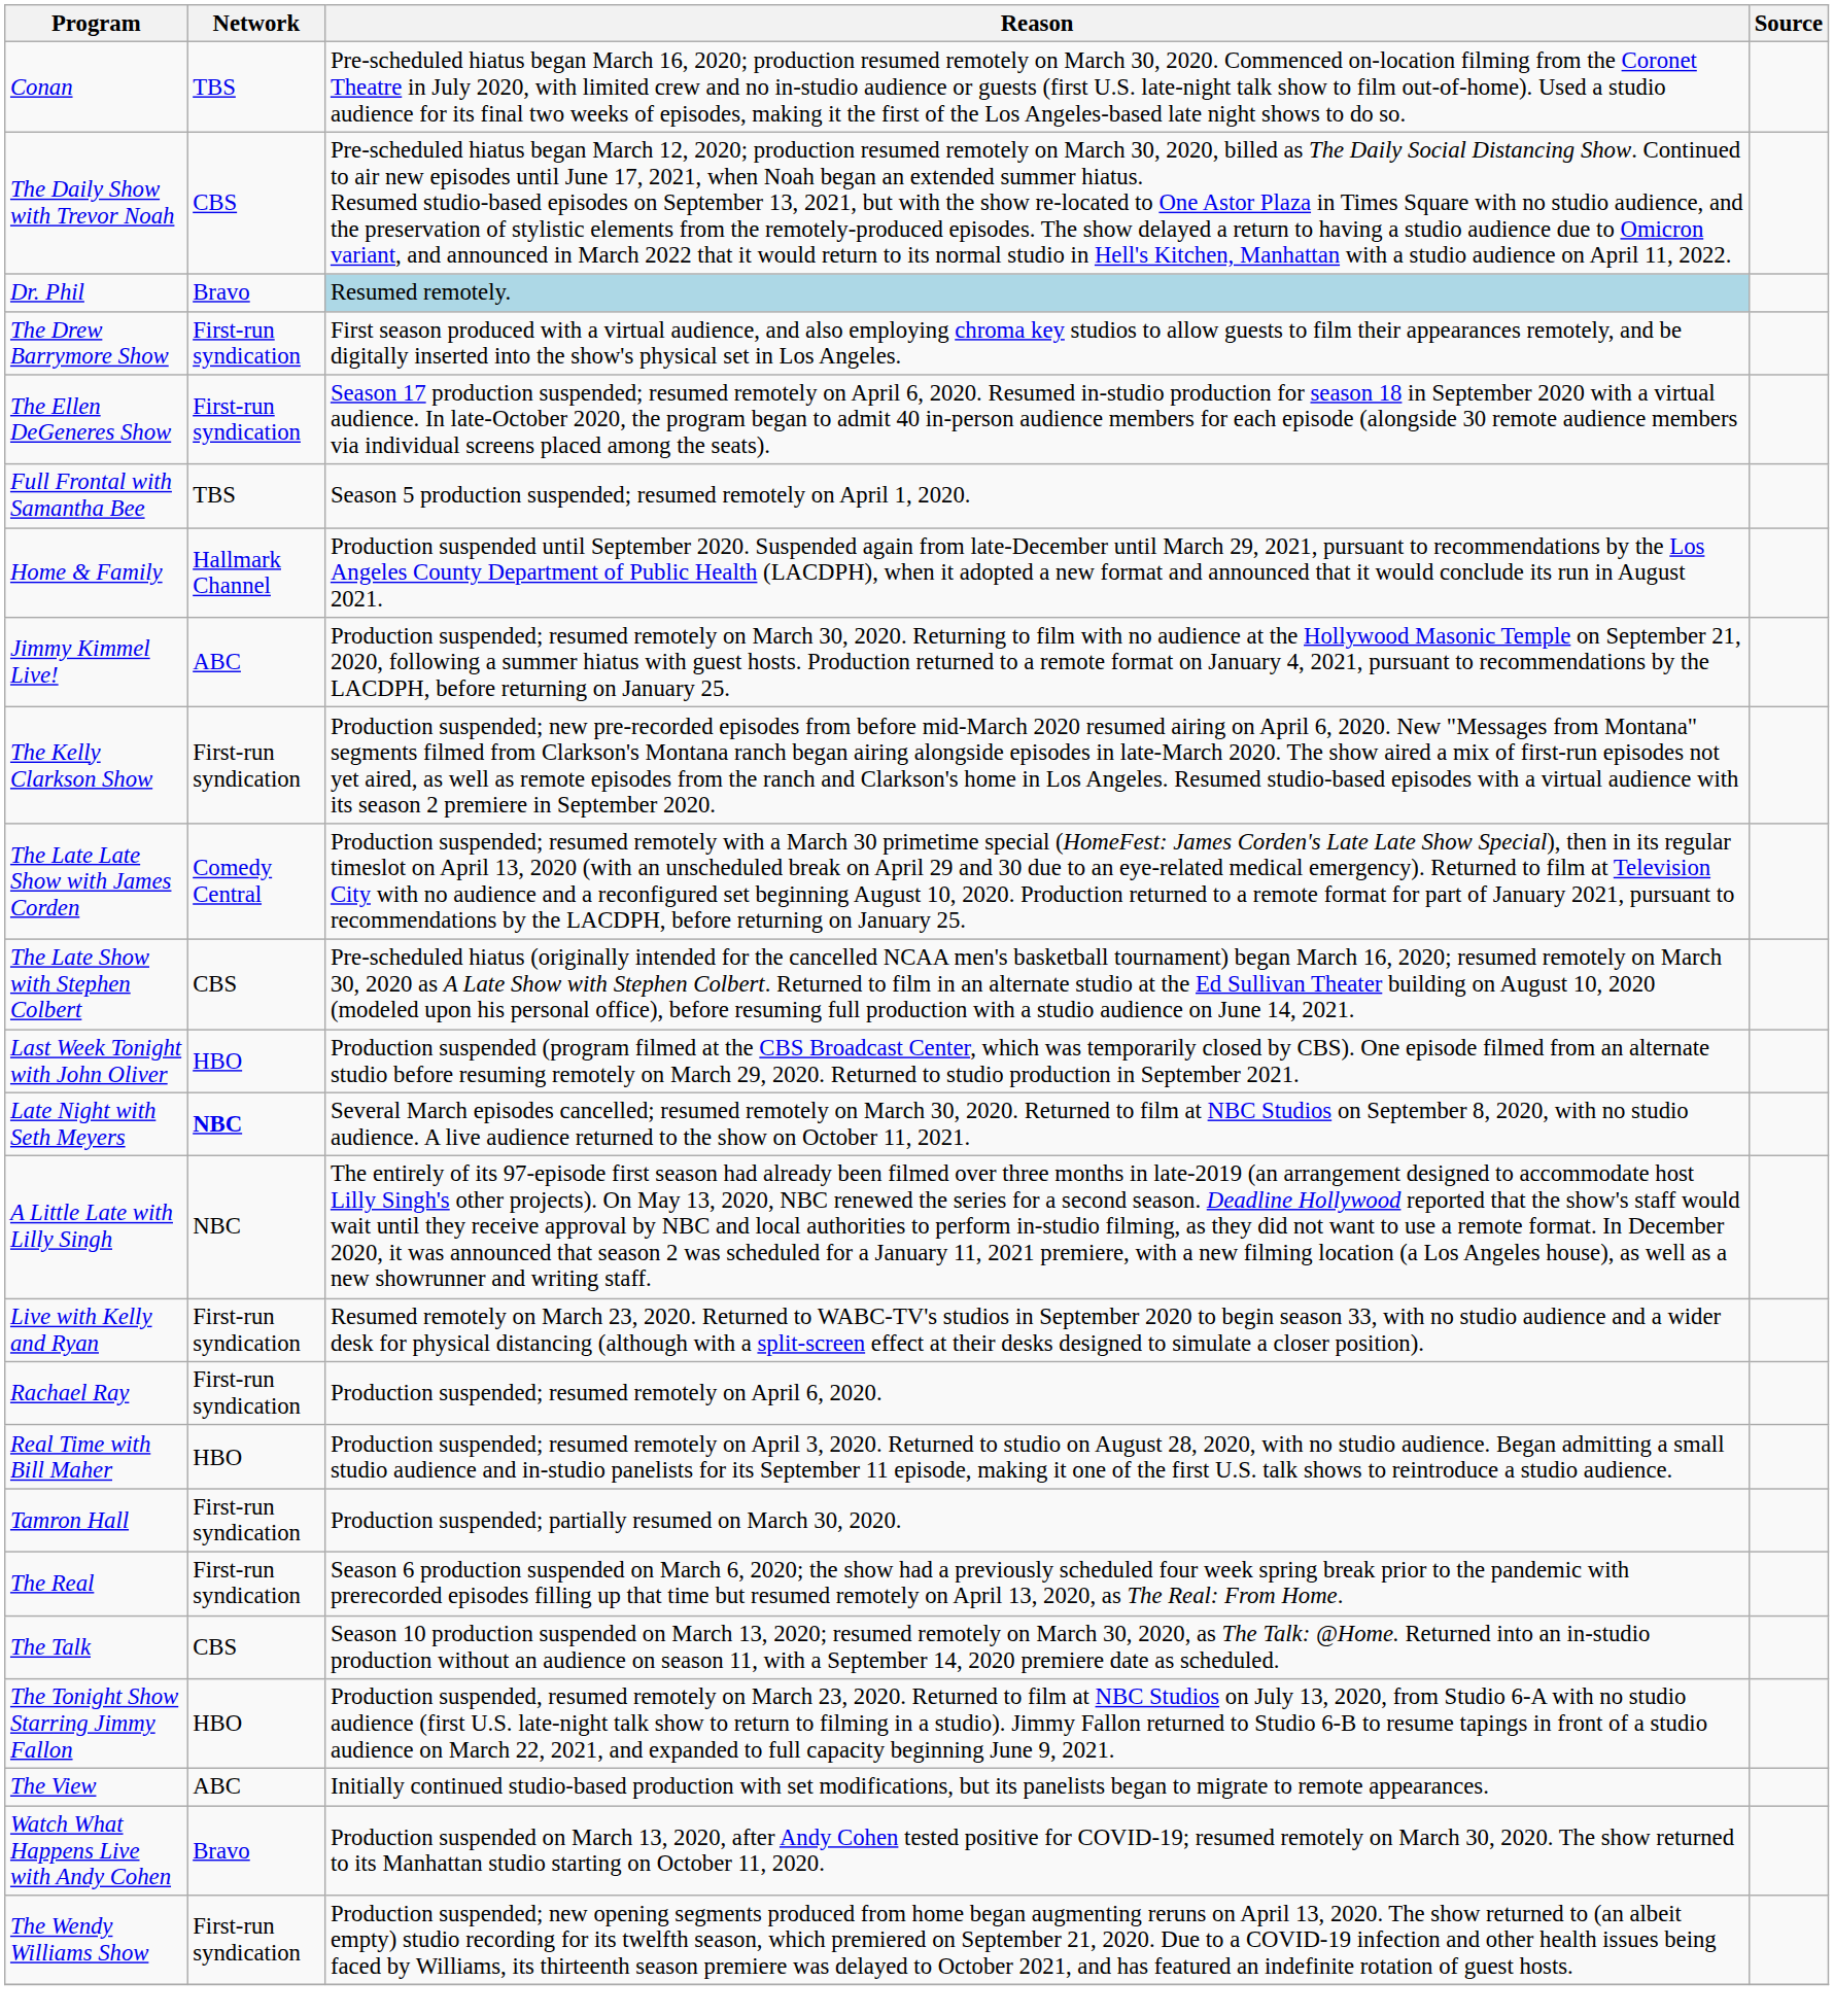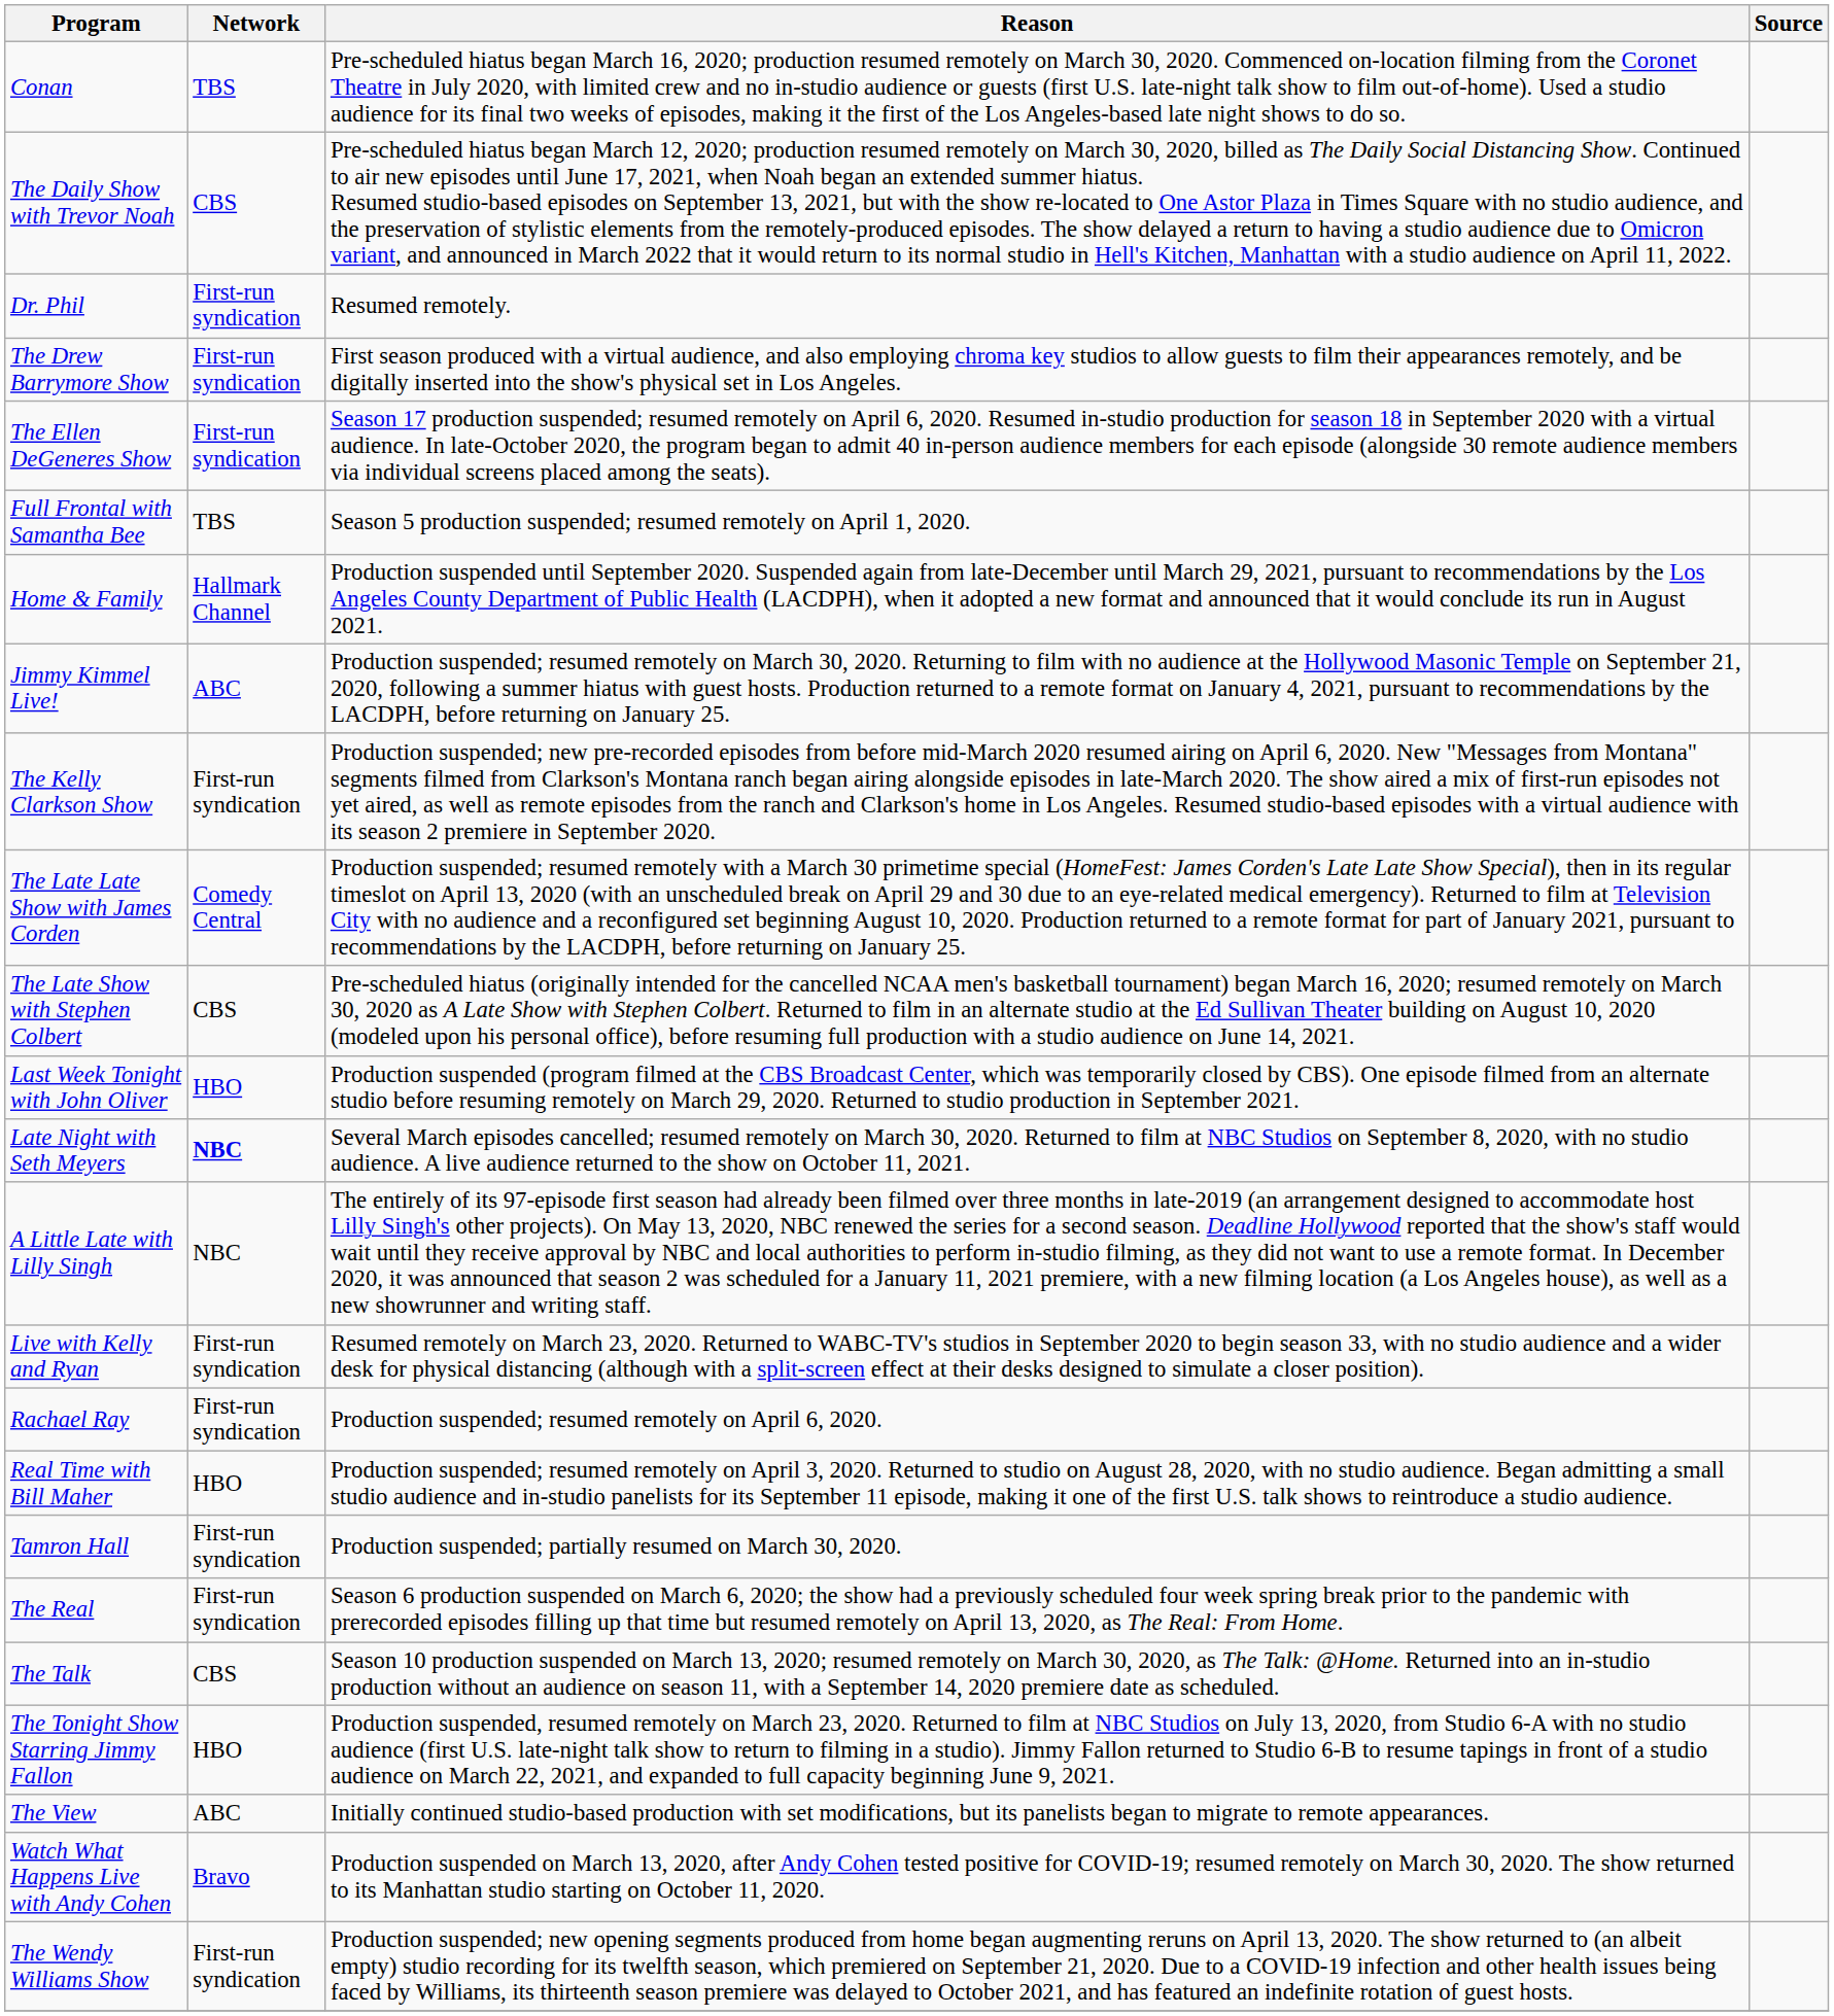 <table class="wikitable sortable">
 <tr>
 <th>Program</th>
 <th>Network</th>
 <th>Reason</th>
 <th>Source</th>
 </tr>
 <tr>
 <td><em><a href='#'>Conan</a></em></td>
 <td><a href='#'>TBS</a></td>
 <td>Pre-scheduled hiatus began March 16, 2020; production resumed remotely on March 30, 2020. Commenced on-location filming from the <a href='#'>Coronet Theatre</a> in July 2020, with limited crew and no in-studio audience or guests (first U.S. late-night talk show to film out-of-home). Used a studio audience for its final two weeks of episodes, making it the first of the Los Angeles-based late night shows to do so.</td>
 <td></td>
 </tr>
 <tr>
 <td><em><a href='#'>The Daily Show with Trevor Noah</a></em></td>
 <td><a href='#'>CBS</a></td>
 <td>Pre-scheduled hiatus began March 12, 2020; production resumed remotely on March 30, 2020, billed as <em>The Daily Social Distancing Show</em>. Continued to air new episodes until June 17, 2021, when Noah began an extended summer hiatus.<br>Resumed studio-based episodes on September 13, 2021, but with the show re-located to <a href='#'>One Astor Plaza</a> in Times Square with no studio audience, and the preservation of stylistic elements from the remotely-produced episodes. The show delayed a return to having a studio audience due to <a href='#'>Omicron variant</a>, and announced in March 2022 that it would return to its normal studio in <a href='#'>Hell's Kitchen, Manhattan</a> with a studio audience on April 11, 2022.</td>
 <td></td>
 </tr>
 <tr>
 <td><em><a href='#'>Dr. Phil</a></em></td>
-<td><a href='#'>Bravo</a></td>
-<td style="background: lightblue;">Resumed remotely.</td>
+<td><a href='#'>First-run syndication</a></td>
+<td>Resumed remotely.</td>
 <td></td>
 </tr>
 <tr>
 <td><em><a href='#'>The Drew Barrymore Show</a></em></td>
 <td><a href='#'>First-run syndication</a></td>
 <td>First season produced with a virtual audience, and also employing <a href='#'>chroma key</a> studios to allow guests to film their appearances remotely, and be digitally inserted into the show's physical set in Los Angeles.</td>
 <td></td>
 </tr>
 <tr>
 <td><em><a href='#'>The Ellen DeGeneres Show</a></em></td>
 <td><a href='#'>First-run syndication</a></td>
 <td><a href='#'>Season 17</a> production suspended; resumed remotely on April 6, 2020. Resumed in-studio production for <a href='#'>season 18</a> in September 2020 with a virtual audience. In late-October 2020, the program began to admit 40 in-person audience members for each episode (alongside 30 remote audience members via individual screens placed among the seats).</td>
 <td></td>
 </tr>
 <tr>
 <td><em><a href='#'>Full Frontal with Samantha Bee</a></em></td>
 <td>TBS</td>
 <td>Season 5 production suspended; resumed remotely on April 1, 2020.</td>
 <td></td>
 </tr>
 <tr>
 <td><em><a href='#'>Home & Family</a></em></td>
 <td><a href='#'>Hallmark Channel</a></td>
 <td>Production suspended until September 2020. Suspended again from late-December until March 29, 2021, pursuant to recommendations by the <a href='#'>Los Angeles County Department of Public Health</a> (LACDPH), when it adopted a new format and announced that it would conclude its run in August 2021.</td>
 <td></td>
 </tr>
 <tr>
 <td><em><a href='#'>Jimmy Kimmel Live!</a></em></td>
 <td><a href='#'>ABC</a></td>
 <td>Production suspended; resumed remotely on March 30, 2020. Returning to film with no audience at the <a href='#'>Hollywood Masonic Temple</a> on September 21, 2020, following a summer hiatus with guest hosts. Production returned to a remote format on January 4, 2021,  pursuant to recommendations by the LACDPH, before returning on January 25.</td>
 <td></td>
 </tr>
 <tr>
 <td><em><a href='#'>The Kelly Clarkson Show</a></em></td>
 <td>First-run syndication</td>
 <td>Production suspended; new pre-recorded episodes from before mid-March 2020 resumed airing on April 6, 2020. New "Messages from Montana" segments filmed from Clarkson's Montana ranch began airing alongside episodes in late-March 2020. The show aired a mix of first-run episodes not yet aired, as well as remote episodes from the ranch and Clarkson's home in Los Angeles. Resumed studio-based episodes with a virtual audience with its season 2 premiere in September 2020.</td>
 <td></td>
 </tr>
 <tr>
 <td><em><a href='#'>The Late Late Show with James Corden</a></em></td>
 <td><a href='#'>Comedy Central</a></td>
 <td>Production suspended; resumed remotely with a March 30 primetime special (<em>HomeFest: James Corden's Late Late Show Special</em>), then in its regular timeslot on April 13, 2020 (with an unscheduled break on April 29 and 30 due to an eye-related medical emergency). Returned to film at <a href='#'>Television City</a> with no audience and a reconfigured set beginning August 10, 2020. Production returned to a remote format for part of January 2021, pursuant to recommendations by the LACDPH, before returning on January 25.</td>
 <td></td>
 </tr>
 <tr>
 <td><em><a href='#'>The Late Show with Stephen Colbert</a></em></td>
 <td>CBS</td>
 <td>Pre-scheduled hiatus (originally intended for the cancelled NCAA men's basketball tournament) began March 16, 2020; resumed remotely on March 30, 2020 as <em>A Late Show with Stephen Colbert</em>. Returned to film in an alternate studio at the <a href='#'>Ed Sullivan Theater</a> building on August 10, 2020 (modeled upon his personal office), before resuming full production with a studio audience on June 14, 2021.</td>
 <td></td>
 </tr>
 <tr>
 <td><em><a href='#'>Last Week Tonight with John Oliver</a></em></td>
 <td><a href='#'>HBO</a></td>
 <td>Production suspended (program filmed at the <a href='#'>CBS Broadcast Center</a>, which was temporarily closed by CBS). One episode filmed from an alternate studio before resuming remotely on March 29, 2020. Returned to studio production in September 2021.</td>
 <td></td>
 </tr>
 <tr>
 <td><em><a href='#'>Late Night with Seth Meyers</a></em></td>
 <td><strong><a href='#'>NBC</a></strong></td>
 <td>Several March episodes cancelled; resumed remotely on March 30, 2020. Returned to film at <a href='#'>NBC Studios</a> on September 8, 2020, with no studio audience. A live audience returned to the show on October 11, 2021.</td>
 <td></td>
 </tr>
 <tr>
 <td><em><a href='#'>A Little Late with Lilly Singh</a></em></td>
 <td>NBC</td>
 <td>The entirely of its 97-episode first season had already been filmed over three months in late-2019 (an arrangement designed to accommodate host <a href='#'>Lilly Singh's</a> other projects). On May 13, 2020, NBC renewed the series for a second season. <em><a href='#'>Deadline Hollywood</a></em> reported that the show's staff would wait until they receive approval by NBC and local authorities to perform in-studio filming, as they did not want to use a remote format. In December 2020, it was announced that season 2 was scheduled for a January 11, 2021 premiere, with a new filming location (a Los Angeles house), as well as a new showrunner and writing staff.</td>
 <td></td>
 </tr>
 <tr>
 <td><em><a href='#'>Live with Kelly and Ryan</a></em></td>
 <td>First-run syndication</td>
 <td>Resumed remotely on March 23, 2020. Returned to WABC-TV's studios in September 2020 to begin season 33, with no studio audience and a wider desk for physical distancing (although with a <a href='#'>split-screen</a> effect at their desks designed to simulate a closer position).</td>
 <td></td>
 </tr>
 <tr>
 <td><em><a href='#'>Rachael Ray</a></em></td>
 <td>First-run syndication</td>
 <td>Production suspended; resumed remotely on April 6, 2020.</td>
 <td></td>
 </tr>
 <tr>
 <td><em><a href='#'>Real Time with Bill Maher</a></em></td>
 <td>HBO</td>
 <td>Production suspended; resumed remotely on April 3, 2020. Returned to studio on August 28, 2020, with no studio audience. Began admitting a small studio audience and in-studio panelists for its September 11 episode, making it one of the first U.S. talk shows to reintroduce a studio audience.</td>
 <td></td>
 </tr>
 <tr>
 <td><em><a href='#'>Tamron Hall</a></em></td>
 <td>First-run syndication</td>
 <td>Production suspended; partially resumed on March 30, 2020.</td>
 <td></td>
 </tr>
 <tr>
 <td><a href='#'><em>The Real</em></a></td>
 <td>First-run syndication</td>
 <td>Season 6 production suspended on March 6, 2020; the show had a previously scheduled four week spring break prior to the pandemic with prerecorded episodes filling up that time but resumed remotely on April 13, 2020, as <em>The Real: From Home</em>.</td>
 <td></td>
 </tr>
 <tr>
 <td><a href='#'><em>The Talk</em></a></td>
 <td>CBS</td>
 <td>Season 10 production suspended on March 13, 2020; resumed remotely on March 30, 2020, as <em>The Talk: @Home.</em> Returned into an in-studio production without an audience on season 11, with a September 14, 2020 premiere date as scheduled.</td>
 <td></td>
 </tr>
 <tr>
 <td><em><a href='#'>The Tonight Show Starring Jimmy Fallon</a></em></td>
 <td>HBO</td>
 <td>Production suspended, resumed remotely on March 23, 2020. Returned to film at <a href='#'>NBC Studios</a> on July 13, 2020, from Studio 6-A with no studio audience (first U.S. late-night talk show to return to filming in a studio). Jimmy Fallon returned to Studio 6-B to resume tapings in front of a studio audience on March 22, 2021, and expanded to full capacity beginning June 9, 2021.</td>
 <td></td>
 </tr>
 <tr>
 <td><em><a href='#'>The View</a></em></td>
 <td>ABC</td>
 <td>Initially continued studio-based production with set modifications, but its panelists began to migrate to remote appearances.</td>
 <td></td>
 </tr>
 <tr>
 <td><em><a href='#'>Watch What Happens Live with Andy Cohen</a></em></td>
 <td><a href='#'>Bravo</a></td>
 <td>Production suspended on March 13, 2020, after <a href='#'>Andy Cohen</a> tested positive for COVID-19; resumed remotely on March 30, 2020. The show returned to its Manhattan studio starting on October 11, 2020.</td>
 <td></td>
 </tr>
 <tr>
 <td><em><a href='#'>The Wendy Williams Show</a></em></td>
 <td>First-run syndication</td>
 <td>Production suspended; new opening segments produced from home began augmenting reruns on April 13, 2020. The show returned to (an albeit empty) studio recording for its twelfth season, which premiered on September 21, 2020. Due to a COVID-19 infection and other health issues being faced by Williams, its thirteenth season premiere was delayed to October 2021, and has featured an indefinite rotation of guest hosts.</td>
 <td></td>
 </tr>
 <tr>
 </tr>
 </table>
